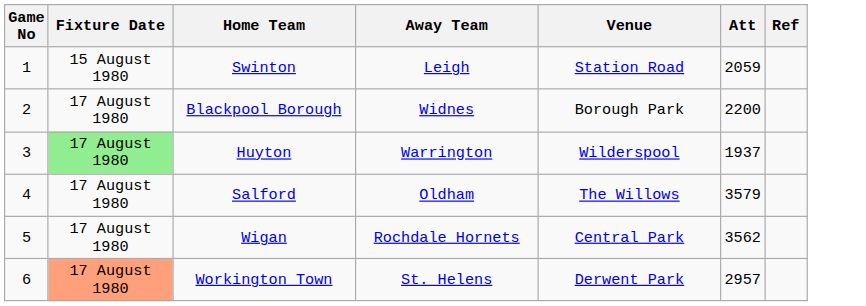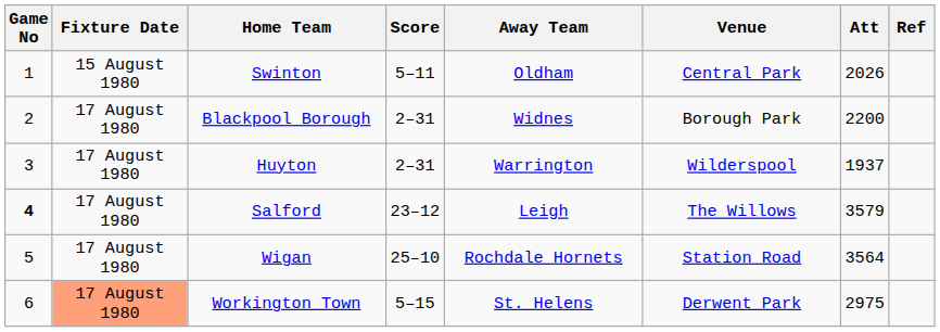 <table class="wikitable" style="text-align:center;">
 <tr>
 <th width=20 abbr="No">Game No</th>
 <th width=100 abbr="Date">Fixture Date</th>
 <th width=150 abbr="Home Team">Home Team</th>
+<th width=40 abbr="Score">Score</th>
 <th width=150 abbr="Away Team">Away Team</th>
 <th width=150 abbr="Venue">Venue</th>
 <th width=30 abbr="Att">Att</th>
 <th width=30 abbr="Ref">Ref</th>
 </tr>
 <tr>
 <td>1</td>
 <td>15 August 1980</td>
 <td><a href='#'>Swinton</a></td>
-<td><a href='#'>Leigh</a></td>
-<td><a href='#'>Station Road</a></td>
-<td>2059</td>
+<td>5–11</td>
+<td><a href='#'>Oldham</a></td>
+<td><a href='#'>Central Park</a></td>
+<td>2026</td>
 <td></td>
 </tr>
 <tr>
 <td>2</td>
 <td>17 August 1980</td>
 <td><a href='#'>Blackpool Borough</a></td>
+<td>2–31</td>
 <td><a href='#'>Widnes</a></td>
 <td>Borough Park</td>
 <td>2200</td>
 <td></td>
 </tr>
 <tr>
 <td>3</td>
-<td style="background: lightgreen;">17 August 1980</td>
+<td>17 August 1980</td>
 <td><a href='#'>Huyton</a></td>
+<td>2–31</td>
 <td><a href='#'>Warrington</a></td>
 <td><a href='#'>Wilderspool</a></td>
 <td>1937</td>
 <td></td>
 </tr>
 <tr>
-<td>4</td>
+<td><strong>4</strong></td>
 <td>17 August 1980</td>
 <td><a href='#'>Salford</a></td>
-<td><a href='#'>Oldham</a></td>
+<td>23–12</td>
+<td><a href='#'>Leigh</a></td>
 <td><a href='#'>The Willows</a></td>
 <td>3579</td>
 <td></td>
 </tr>
 <tr>
 <td>5</td>
 <td>17 August 1980</td>
 <td><a href='#'>Wigan</a></td>
+<td>25–10</td>
 <td><a href='#'>Rochdale Hornets</a></td>
-<td><a href='#'>Central Park</a></td>
-<td>3562</td>
+<td><a href='#'>Station Road</a></td>
+<td>3564</td>
 <td></td>
 </tr>
 <tr>
 <td>6</td>
 <td style="background: lightsalmon;">17 August 1980</td>
 <td><a href='#'>Workington Town</a></td>
+<td>5–15</td>
 <td><a href='#'>St. Helens</a></td>
 <td><a href='#'>Derwent Park</a></td>
-<td>2957</td>
+<td>2975</td>
 <td></td>
 </tr>
 </table>
